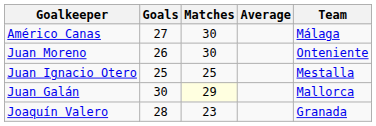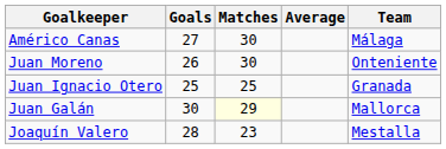 <table class="wikitable sortable" class="wikitable">
 <tr style="background:#ccc; text-align:center;">
 <th>Goalkeeper</th>
 <th>Goals</th>
 <th>Matches</th>
 <th>Average</th>
 <th>Team</th>
 </tr>
 <tr>
 <td> <a href='#'>Américo Canas</a></td>
 <td style="text-align:center;">27</td>
 <td style="text-align:center;">30</td>
 <td style="text-align:center;"></td>
 <td><a href='#'>Málaga</a></td>
 </tr>
 <tr>
 <td> <a href='#'>Juan Moreno</a></td>
 <td style="text-align:center;">26</td>
 <td style="text-align:center;">30</td>
 <td style="text-align:center;"></td>
 <td><a href='#'>Onteniente</a></td>
 </tr>
 <tr>
 <td> <a href='#'>Juan Ignacio Otero</a></td>
 <td style="text-align:center;">25</td>
 <td style="text-align:center;">25</td>
 <td style="text-align:center;"></td>
-<td><a href='#'>Mestalla</a></td>
+<td><a href='#'>Granada</a></td>
 </tr>
 <tr>
 <td> <a href='#'>Juan Galán</a></td>
 <td style="text-align:center;">30</td>
 <td style="background: lightyellow; text-align:center;">29</td>
 <td style="text-align:center;"></td>
 <td><a href='#'>Mallorca</a></td>
 </tr>
 <tr>
 <td> <a href='#'>Joaquín Valero</a></td>
 <td style="text-align:center;">28</td>
 <td style="text-align:center;">23</td>
 <td style="text-align:center;"></td>
-<td><a href='#'>Granada</a></td>
+<td><a href='#'>Mestalla</a></td>
 </tr>
 </table>
